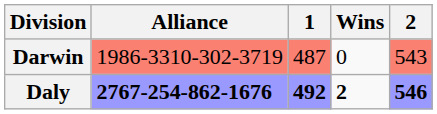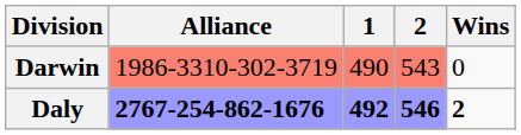 <table class="wikitable">
 <tr>
 <th>Division</th>
 <th>Alliance</th>
 <th>1</th>
+<th>2</th>
 <th>Wins</th>
-<th>2</th>
 </tr>
 <tr>
 <th>Darwin</th>
 <td style="background:salmon">1986-3310-302-3719</td>
-<td style="background:salmon">487</td>
+<td style="background:salmon">490</td>
+<td style="background:salmon">543</td>
 <td>0</td>
-<td style="background:salmon">543</td>
 </tr>
 <tr>
 <th>Daly</th>
 <td style="background:#9999ff"><strong>2767-254-862-1676</strong></td>
 <td style="background:#9999ff"><strong>492</strong></td>
+<td style="background:#9999ff"><strong>546</strong></td>
 <td><strong>2</strong></td>
-<td style="background:#9999ff"><strong>546</strong></td>
 </tr>
 </table>
